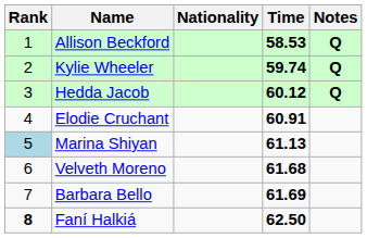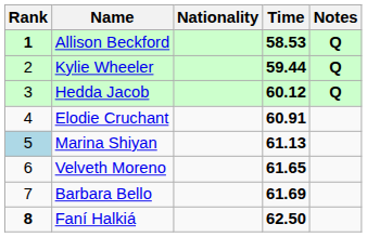 <table class="wikitable sortable" style="text-align:center">
 <tr>
 <th>Rank</th>
 <th>Name</th>
 <th>Nationality</th>
 <th>Time</th>
 <th>Notes</th>
 </tr>
 <tr bgcolor=ccffcc>
-<td>1</td>
+<td><strong>1</strong></td>
 <td align=left><a href='#'>Allison Beckford</a></td>
 <td align=left></td>
 <td><strong>58.53</strong></td>
 <td><strong>Q</strong></td>
 </tr>
 <tr bgcolor=ccffcc>
 <td>2</td>
 <td align=left><a href='#'>Kylie Wheeler</a></td>
 <td align=left></td>
-<td><strong>59.74</strong></td>
+<td><strong>59.44</strong></td>
 <td><strong>Q</strong></td>
 </tr>
 <tr bgcolor=ccffcc>
 <td>3</td>
 <td align=left><a href='#'>Hedda Jacob</a></td>
 <td align=left></td>
 <td><strong>60.12</strong></td>
 <td><strong>Q</strong></td>
 </tr>
 <tr>
 <td>4</td>
 <td align=left><a href='#'>Elodie Cruchant</a></td>
 <td align=left></td>
 <td><strong>60.91</strong></td>
 <td></td>
 </tr>
 <tr>
 <td style="background: lightblue;">5</td>
 <td align=left><a href='#'>Marina Shiyan</a></td>
 <td align=left></td>
 <td><strong>61.13</strong></td>
 <td></td>
 </tr>
 <tr>
 <td>6</td>
 <td align=left><a href='#'>Velveth Moreno</a></td>
 <td align=left></td>
-<td><strong>61.68</strong></td>
+<td><strong>61.65</strong></td>
 <td></td>
 </tr>
 <tr>
 <td>7</td>
 <td align=left><a href='#'>Barbara Bello</a></td>
 <td align=left></td>
 <td><strong>61.69</strong></td>
 <td></td>
 </tr>
 <tr>
 <td><strong>8</strong></td>
 <td align=left><a href='#'>Faní Halkiá</a></td>
 <td align=left></td>
 <td><strong>62.50</strong></td>
 <td></td>
 </tr>
 </table>
